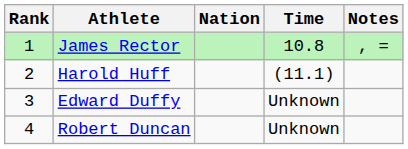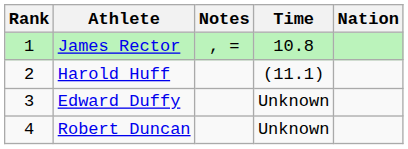 <table class="wikitable sortable" style="text-align:center">
 <tr>
 <th>Rank</th>
 <th>Athlete</th>
+<th>Notes</th>
+<th>Time</th>
 <th>Nation</th>
-<th>Time</th>
-<th>Notes</th>
 </tr>
 <tr style="background:#bbf3bb;">
 <td>1</td>
 <td align=left><a href='#'>James Rector</a></td>
+<td>, =</td>
+<td>10.8</td>
 <td align=left></td>
-<td>10.8</td>
-<td>, =</td>
 </tr>
 <tr>
 <td>2</td>
 <td align=left><a href='#'>Harold Huff</a></td>
+<td></td>
+<td>(11.1)</td>
 <td align=left></td>
-<td>(11.1)</td>
-<td></td>
 </tr>
 <tr>
 <td>3</td>
 <td align=left><a href='#'>Edward Duffy</a></td>
+<td></td>
+<td>Unknown</td>
 <td align=left></td>
-<td>Unknown</td>
-<td></td>
 </tr>
 <tr>
 <td>4</td>
 <td align=left><a href='#'>Robert Duncan</a></td>
+<td></td>
+<td>Unknown</td>
 <td align=left></td>
-<td>Unknown</td>
-<td></td>
 </tr>
 </table>
